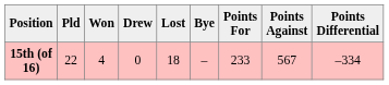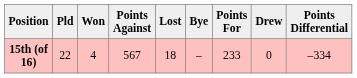 <table style=border-collapse:collapse border=1 cellspacing=0 cellpadding=5>
 <tr style="text-align:center; background:#efefef;">
 <th width=20>Position</th>
 <th width=20>Pld</th>
 <th width=20>Won</th>
-<th width=20>Drew</th>
+<th width=20>Points Against</th>
 <th width=20>Lost</th>
 <th width=20>Bye</th>
 <th width=20>Points For</th>
-<th width=20>Points Against</th>
+<th width=20>Drew</th>
 <th width=25>Points Differential</th>
 </tr>
 <tr style="text-align:center; background:#ffc0c0;">
 <td><strong>15th (of 16)</strong></td>
 <td>22</td>
 <td>4</td>
-<td>0</td>
+<td>567</td>
 <td>18</td>
 <td>–</td>
 <td>233</td>
-<td>567</td>
+<td>0</td>
 <td>–334</td>
 </tr>
 </table>
